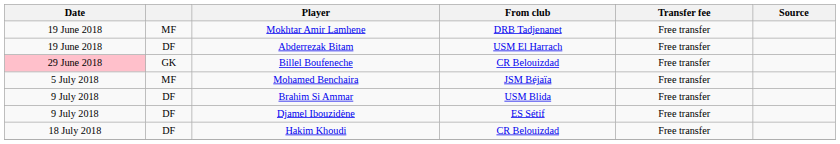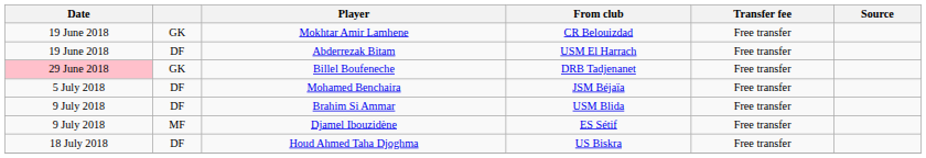 <table class="wikitable sortable" style="width:70%; text-align:center; font-size:85%; text-align:centre;">
 <tr>
 <th>Date</th>
 <th></th>
 <th>Player</th>
 <th>From club</th>
 <th>Transfer fee</th>
 <th>Source</th>
 </tr>
 <tr>
 <td>19 June 2018</td>
-<td>MF</td>
+<td>GK</td>
 <td> <a href='#'>Mokhtar Amir Lamhene</a></td>
-<td><a href='#'>DRB Tadjenanet</a></td>
+<td><a href='#'>CR Belouizdad</a></td>
 <td>Free transfer</td>
 <td></td>
 </tr>
 <tr>
 <td>19 June 2018</td>
 <td>DF</td>
 <td> <a href='#'>Abderrezak Bitam</a></td>
 <td><a href='#'>USM El Harrach</a></td>
 <td>Free transfer</td>
 <td></td>
 </tr>
 <tr>
 <td style="background: pink;">29 June 2018</td>
 <td>GK</td>
 <td> <a href='#'>Billel Boufeneche</a></td>
-<td><a href='#'>CR Belouizdad</a></td>
+<td><a href='#'>DRB Tadjenanet</a></td>
 <td>Free transfer</td>
 <td></td>
 </tr>
 <tr>
 <td>5 July 2018</td>
-<td>MF</td>
+<td>DF</td>
 <td> <a href='#'>Mohamed Benchaira</a></td>
 <td><a href='#'>JSM Béjaïa</a></td>
 <td>Free transfer</td>
 <td></td>
 </tr>
 <tr>
 <td>9 July 2018</td>
 <td>DF</td>
 <td> <a href='#'>Brahim Si Ammar</a></td>
 <td><a href='#'>USM Blida</a></td>
 <td>Free transfer</td>
 <td></td>
 </tr>
 <tr>
 <td>9 July 2018</td>
-<td>DF</td>
+<td>MF</td>
 <td> <a href='#'>Djamel Ibouzidène</a></td>
 <td><a href='#'>ES Sétif</a></td>
 <td>Free transfer</td>
 <td></td>
 </tr>
 <tr>
 <td>18 July 2018</td>
 <td>DF</td>
-<td> <a href='#'>Hakim Khoudi</a></td>
-<td><a href='#'>CR Belouizdad</a></td>
+<td> <a href='#'>Houd Ahmed Taha Djoghma</a></td>
+<td><a href='#'>US Biskra</a></td>
 <td>Free transfer</td>
 <td></td>
 </tr>
 <tr>
 </tr>
 </table>
